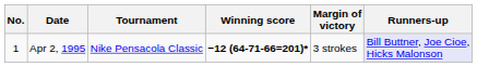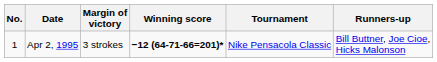 <table class="wikitable" style="font-size:95%;">
 <tr>
 <th>No.</th>
 <th>Date</th>
+<th>Margin of<br>victory</th>
+<th>Winning score</th>
 <th>Tournament</th>
-<th>Winning score</th>
-<th>Margin of<br>victory</th>
 <th>Runners-up</th>
 </tr>
 <tr>
 <td align=center>1</td>
 <td align=right>Apr 2, <a href='#'>1995</a></td>
+<td>3 strokes</td>
+<td><strong>−12 (64-71-66=201)*</strong></td>
 <td><a href='#'>Nike Pensacola Classic</a></td>
-<td><strong>−12 (64-71-66=201)*</strong></td>
-<td>3 strokes</td>
-<td style="background: lavender;"> <a href='#'>Bill Buttner</a>,  <a href='#'>Joe Cioe</a>,<br> <a href='#'>Hicks Malonson</a></td>
+<td> <a href='#'>Bill Buttner</a>,  <a href='#'>Joe Cioe</a>,<br> <a href='#'>Hicks Malonson</a></td>
 </tr>
 </table>
